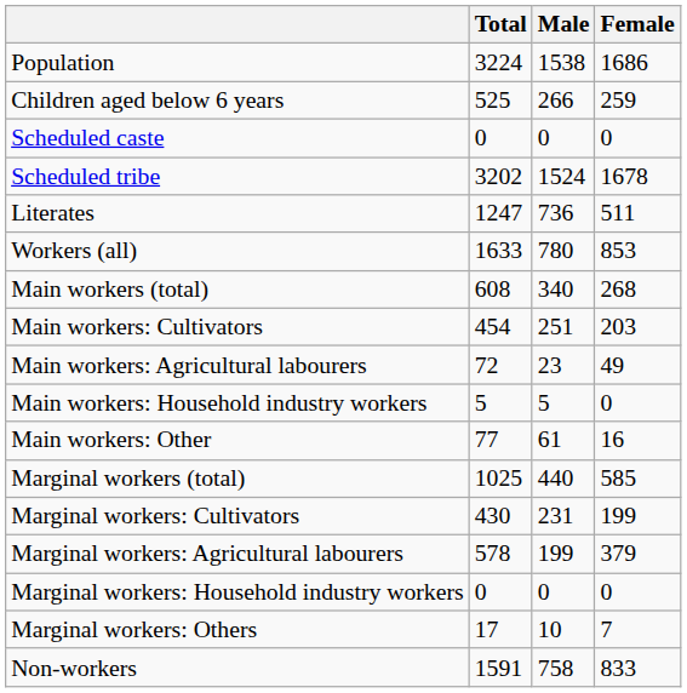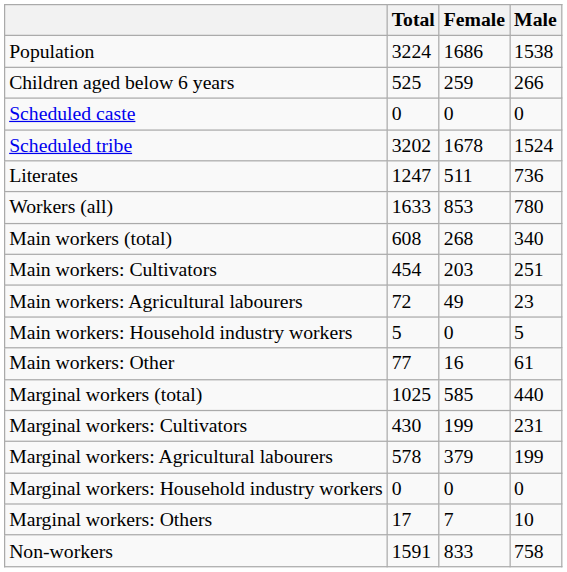 <table class="wikitable sortable">
 <tr>
 <th></th>
 <th>Total</th>
+<th>Female</th>
 <th>Male</th>
-<th>Female</th>
 </tr>
 <tr>
 <td>Population</td>
 <td>3224</td>
+<td>1686</td>
 <td>1538</td>
-<td>1686</td>
 </tr>
 <tr>
 <td>Children aged below 6 years</td>
 <td>525</td>
+<td>259</td>
 <td>266</td>
-<td>259</td>
 </tr>
 <tr>
 <td><a href='#'>Scheduled caste</a></td>
 <td>0</td>
 <td>0</td>
 <td>0</td>
 </tr>
 <tr>
 <td><a href='#'>Scheduled tribe</a></td>
 <td>3202</td>
+<td>1678</td>
 <td>1524</td>
-<td>1678</td>
 </tr>
 <tr>
 <td>Literates</td>
 <td>1247</td>
+<td>511</td>
 <td>736</td>
-<td>511</td>
 </tr>
 <tr>
 <td>Workers (all)</td>
 <td>1633</td>
+<td>853</td>
 <td>780</td>
-<td>853</td>
 </tr>
 <tr>
 <td>Main workers (total)</td>
 <td>608</td>
+<td>268</td>
 <td>340</td>
-<td>268</td>
 </tr>
 <tr>
 <td>Main workers: Cultivators</td>
 <td>454</td>
+<td>203</td>
 <td>251</td>
-<td>203</td>
 </tr>
 <tr>
 <td>Main workers: Agricultural labourers</td>
 <td>72</td>
+<td>49</td>
 <td>23</td>
-<td>49</td>
 </tr>
 <tr>
 <td>Main workers: Household industry workers</td>
 <td>5</td>
+<td>0</td>
 <td>5</td>
-<td>0</td>
 </tr>
 <tr>
 <td>Main workers: Other</td>
 <td>77</td>
+<td>16</td>
 <td>61</td>
-<td>16</td>
 </tr>
 <tr>
 <td>Marginal workers (total)</td>
 <td>1025</td>
+<td>585</td>
 <td>440</td>
-<td>585</td>
 </tr>
 <tr>
 <td>Marginal workers: Cultivators</td>
 <td>430</td>
+<td>199</td>
 <td>231</td>
-<td>199</td>
 </tr>
 <tr>
 <td>Marginal workers: Agricultural labourers</td>
 <td>578</td>
+<td>379</td>
 <td>199</td>
-<td>379</td>
 </tr>
 <tr>
 <td>Marginal workers: Household industry workers</td>
 <td>0</td>
 <td>0</td>
 <td>0</td>
 </tr>
 <tr>
 <td>Marginal workers: Others</td>
 <td>17</td>
+<td>7</td>
 <td>10</td>
-<td>7</td>
 </tr>
 <tr>
 <td>Non-workers</td>
 <td>1591</td>
+<td>833</td>
 <td>758</td>
-<td>833</td>
 </tr>
 </table>
